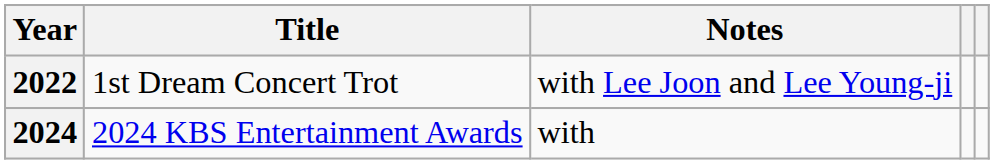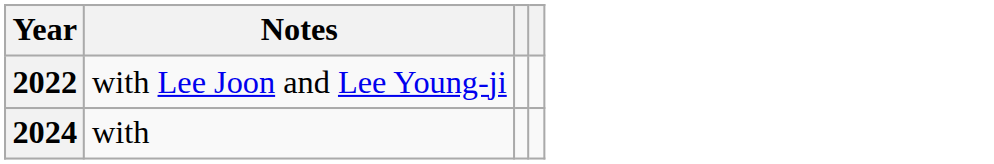 <table class="wikitable plainrowheaders">
 <tr>
 <th scope="col">Year</th>
-<th scope="col">Title</th>
 <th scope="col">Notes</th>
 <th scope="col" class="unsortable"></th>
 <th></th>
 </tr>
 <tr>
 <th scope="row">2022</th>
-<td>1st Dream Concert Trot</td>
 <td>with <a href='#'>Lee Joon</a> and <a href='#'>Lee Young-ji</a></td>
 <td></td>
 <td></td>
 </tr>
 <tr>
 <th scope="row">2024</th>
-<td><a href='#'>2024 KBS Entertainment Awards</a></td>
 <td>with </td>
 <td></td>
 <td></td>
 </tr>
 </table>
